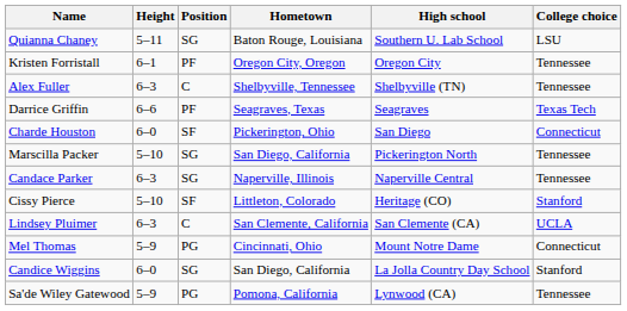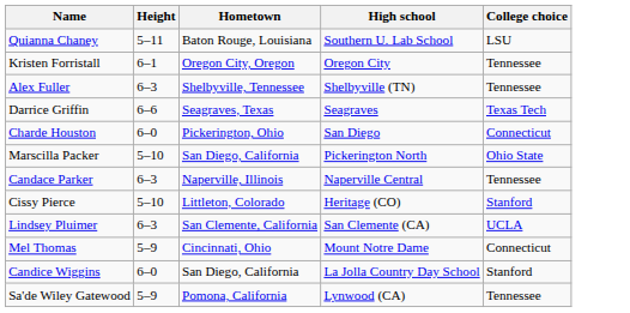 <table class="wikitable sortable" style="font-size: 75%" style="width: 90%">
 <tr>
 <th>Name</th>
 <th>Height</th>
-<th>Position</th>
 <th>Hometown</th>
 <th>High school</th>
 <th>College choice</th>
 </tr>
 <tr>
 <td><a href='#'>Quianna Chaney</a></td>
 <td>5–11</td>
-<td>SG</td>
 <td>Baton Rouge, Louisiana</td>
 <td><a href='#'>Southern U. Lab School</a></td>
 <td>LSU</td>
 </tr>
 <tr>
 <td>Kristen Forristall</td>
 <td>6–1</td>
-<td>PF</td>
 <td><a href='#'>Oregon City, Oregon</a></td>
 <td><a href='#'>Oregon City</a></td>
 <td>Tennessee</td>
 </tr>
 <tr>
 <td><a href='#'>Alex Fuller</a></td>
 <td>6–3</td>
-<td>C</td>
 <td><a href='#'>Shelbyville, Tennessee</a></td>
 <td><a href='#'>Shelbyville</a> (TN)</td>
 <td>Tennessee</td>
 </tr>
 <tr>
 <td>Darrice Griffin</td>
 <td>6–6</td>
-<td>PF</td>
 <td><a href='#'>Seagraves, Texas</a></td>
 <td><a href='#'>Seagraves</a></td>
 <td><a href='#'>Texas Tech</a></td>
 </tr>
 <tr>
 <td><a href='#'>Charde Houston</a></td>
 <td>6–0</td>
-<td>SF</td>
 <td><a href='#'>Pickerington, Ohio</a></td>
 <td><a href='#'>San Diego</a></td>
 <td><a href='#'>Connecticut</a></td>
 </tr>
 <tr>
 <td>Marscilla Packer</td>
 <td>5–10</td>
-<td>SG</td>
 <td><a href='#'>San Diego, California</a></td>
 <td><a href='#'>Pickerington North</a></td>
-<td>Tennessee</td>
+<td><a href='#'>Ohio State</a></td>
 </tr>
 <tr>
 <td><a href='#'>Candace Parker</a></td>
 <td>6–3</td>
-<td>SG</td>
 <td><a href='#'>Naperville, Illinois</a></td>
 <td><a href='#'>Naperville Central</a></td>
 <td>Tennessee</td>
 </tr>
 <tr>
 <td>Cissy Pierce</td>
 <td>5–10</td>
-<td>SF</td>
 <td><a href='#'>Littleton, Colorado</a></td>
 <td><a href='#'>Heritage</a> (CO)</td>
 <td><a href='#'>Stanford</a></td>
 </tr>
 <tr>
 <td><a href='#'>Lindsey Pluimer</a></td>
 <td>6–3</td>
-<td>C</td>
 <td><a href='#'>San Clemente, California</a></td>
 <td><a href='#'>San Clemente</a> (CA)</td>
 <td><a href='#'>UCLA</a></td>
 </tr>
 <tr>
 <td><a href='#'>Mel Thomas</a></td>
 <td>5–9</td>
-<td>PG</td>
 <td><a href='#'>Cincinnati, Ohio</a></td>
 <td><a href='#'>Mount Notre Dame</a></td>
 <td>Connecticut</td>
 </tr>
 <tr>
 <td><a href='#'>Candice Wiggins</a></td>
 <td>6–0</td>
-<td>SG</td>
 <td>San Diego, California</td>
 <td><a href='#'>La Jolla Country Day School</a></td>
 <td>Stanford</td>
 </tr>
 <tr>
 <td>Sa'de Wiley Gatewood</td>
 <td>5–9</td>
-<td>PG</td>
 <td><a href='#'>Pomona, California</a></td>
 <td><a href='#'>Lynwood</a> (CA)</td>
 <td>Tennessee</td>
 </tr>
 </table>
